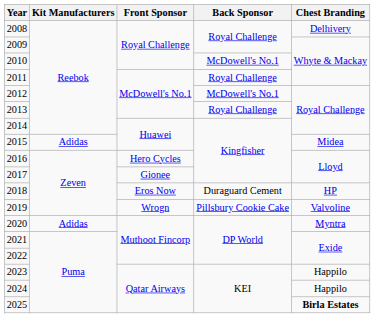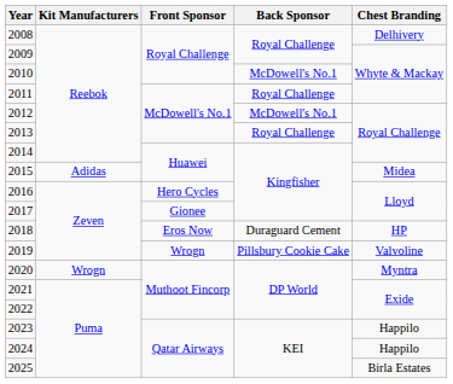 <table class="wikitable" style="text-align: center;">
 <tr>
 <th>Year</th>
 <th>Kit Manufacturers</th>
 <th>Front Sponsor</th>
 <th>Back Sponsor</th>
 <th>Chest Branding</th>
 </tr>
 <tr>
 <td>2008</td>
 <td rowspan="7"><a href='#'>Reebok</a></td>
 <td rowspan="3"><a href='#'>Royal Challenge</a></td>
 <td rowspan="2"><a href='#'>Royal Challenge</a></td>
 <td><a href='#'>Delhivery</a></td>
 </tr>
 <tr>
 <td>2009</td>
 <td rowspan="3"><a href='#'>Whyte & Mackay</a></td>
 </tr>
 <tr>
 <td>2010</td>
 <td><a href='#'>McDowell's No.1</a></td>
 </tr>
 <tr>
 <td>2011</td>
 <td rowspan="3"><a href='#'>McDowell's No.1</a></td>
 <td><a href='#'>Royal Challenge</a></td>
 </tr>
 <tr>
 <td>2012</td>
 <td><a href='#'>McDowell's No.1</a></td>
 <td rowspan="3"><a href='#'>Royal Challenge</a></td>
 </tr>
 <tr>
 <td>2013</td>
 <td><a href='#'>Royal Challenge</a></td>
 </tr>
 <tr>
 <td>2014</td>
 <td rowspan="2"><a href='#'>Huawei</a></td>
 <td rowspan="4"><a href='#'>Kingfisher</a></td>
 </tr>
 <tr>
 <td>2015</td>
 <td><a href='#'>Adidas</a></td>
 <td><a href='#'>Midea</a></td>
 </tr>
 <tr>
 <td>2016</td>
 <td rowspan="4"><a href='#'>Zeven</a></td>
 <td><a href='#'>Hero Cycles</a></td>
 <td rowspan="2"><a href='#'>Lloyd</a></td>
 </tr>
 <tr>
 <td>2017</td>
 <td><a href='#'>Gionee</a></td>
 </tr>
 <tr>
 <td>2018</td>
 <td><a href='#'>Eros Now</a></td>
 <td>Duraguard Cement</td>
 <td><a href='#'>HP</a></td>
 </tr>
 <tr>
 <td>2019</td>
 <td><a href='#'>Wrogn</a></td>
 <td><a href='#'>Pillsbury Cookie Cake</a></td>
 <td><a href='#'>Valvoline</a></td>
 </tr>
 <tr>
 <td>2020</td>
-<td><a href='#'>Adidas</a></td>
+<td><a href='#'>Wrogn</a></td>
 <td rowspan="3"><a href='#'>Muthoot Fincorp</a></td>
 <td rowspan="3"><a href='#'>DP World</a></td>
 <td><a href='#'>Myntra</a></td>
 </tr>
 <tr>
 <td>2021</td>
 <td rowspan="5"><a href='#'>Puma</a></td>
 <td rowspan="2"><a href='#'>Exide</a></td>
 </tr>
 <tr>
 <td>2022</td>
 </tr>
 <tr>
 <td>2023</td>
 <td rowspan="3"><a href='#'>Qatar Airways</a></td>
 <td rowspan="3">KEI</td>
 <td>Happilo</td>
 </tr>
 <tr>
 <td>2024</td>
 <td>Happilo</td>
 </tr>
 <tr>
 <td>2025</td>
-<td><strong>Birla Estates</strong></td>
+<td>Birla Estates</td>
 </tr>
 </table>
